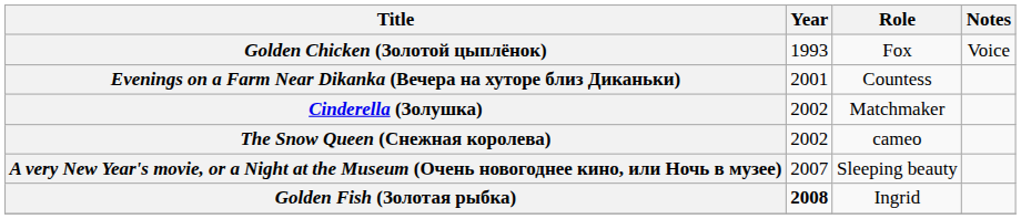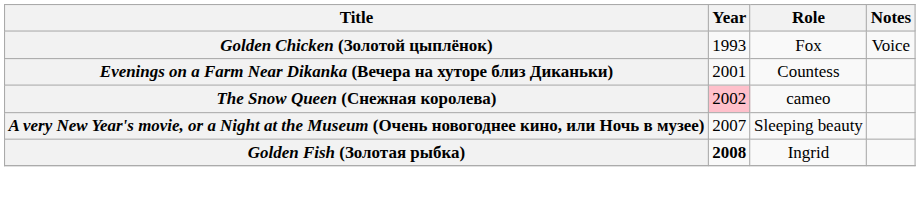 <table class="wikitable plainrowheaders sortable" style="text-align: center;">
 <tr>
 <th scope="col">Title</th>
 <th scope="col">Year</th>
 <th scope="col">Role</th>
 <th scope="col">Notes</th>
 </tr>
 <tr>
 <th scope="row"><em>Golden Chicken</em> (Золотой цыплёнок)</th>
 <td>1993</td>
 <td>Fox</td>
 <td>Voice</td>
 </tr>
 <tr>
 <th scope="row"><em>Evenings on a Farm Near Dikanka</em> (Вечера на хуторе близ Диканьки)</th>
 <td>2001</td>
 <td>Countess</td>
 <td></td>
 </tr>
 <tr>
-<th scope="row"><em><a href='#'>Cinderella</a></em> (Золушка)</th>
-<td>2002</td>
-<td>Matchmaker</td>
-<td></td>
-</tr>
-<tr>
 <th scope="row"><em>The Snow Queen</em> (Снежная королева)</th>
-<td>2002</td>
+<td style="background: pink;">2002</td>
 <td>cameo</td>
 <td></td>
 </tr>
 <tr>
 <th scope="row"><em>A very New Year's movie, or a Night at the Museum</em> (Очень новогоднее кино, или Ночь в музее)</th>
 <td>2007</td>
 <td>Sleeping beauty</td>
 <td></td>
 </tr>
 <tr>
 <th scope="row"><em>Golden Fish</em> (Золотая рыбка)</th>
 <td><strong>2008</strong></td>
 <td>Ingrid</td>
 <td></td>
 </tr>
 <tr>
 </tr>
 </table>
